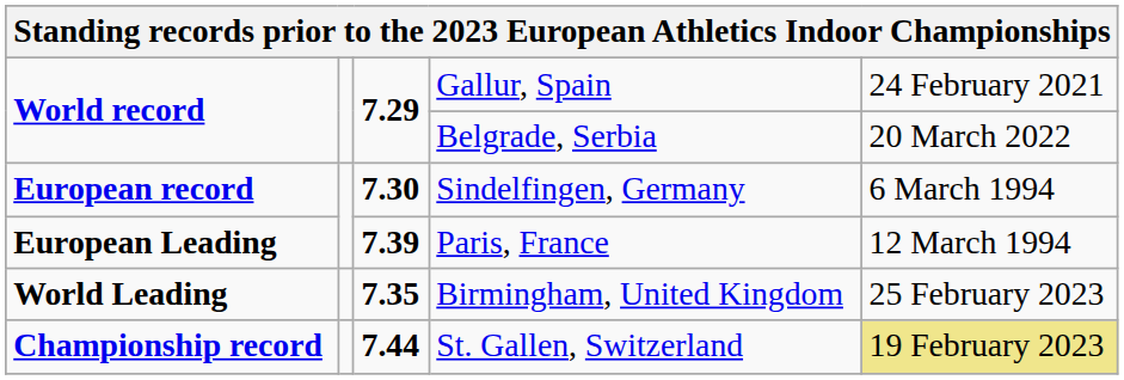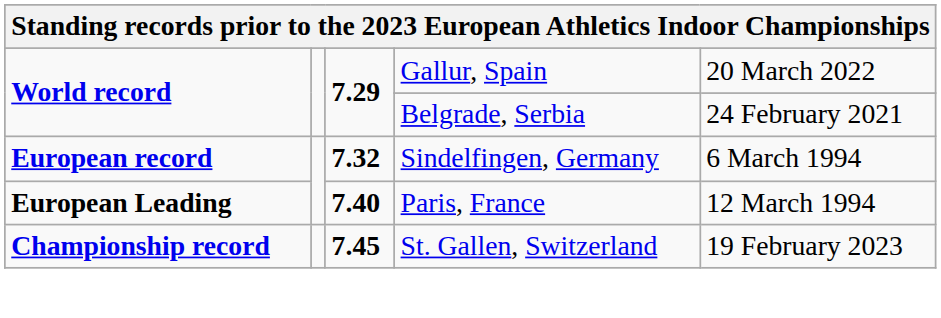 <table class="wikitable">
 <tr>
 <th colspan="5">Standing records prior to the 2023 European Athletics Indoor Championships</th>
 </tr>
 <tr>
 <td rowspan="2"><strong><a href='#'>World record</a></strong></td>
 <td rowspan="2"></td>
 <td rowspan="2"><strong>7.29 </strong></td>
 <td><a href='#'>Gallur</a>, <a href='#'>Spain</a></td>
-<td>24 February 2021</td>
+<td>20 March 2022</td>
 </tr>
 <tr>
 <td><a href='#'>Belgrade</a>, <a href='#'>Serbia</a></td>
-<td>20 March 2022</td>
+<td>24 February 2021</td>
 </tr>
 <tr>
 <td><strong><a href='#'>European record</a></strong></td>
 <td rowspan="2"></td>
-<td><strong>7.30</strong></td>
+<td><strong>7.32</strong></td>
 <td><a href='#'>Sindelfingen</a>, <a href='#'>Germany</a></td>
 <td>6 March 1994</td>
 </tr>
 <tr>
 <td><strong>European Leading</strong></td>
-<td><strong>7.39</strong></td>
+<td><strong>7.40</strong></td>
 <td><a href='#'>Paris</a>, <a href='#'>France</a></td>
 <td>12 March 1994</td>
 </tr>
 <tr>
-<td><strong>World Leading</strong></td>
-<td></td>
-<td><strong>7.35 </strong></td>
-<td><a href='#'>Birmingham</a>, <a href='#'>United Kingdom</a></td>
-<td>25 February 2023</td>
-</tr>
-<tr>
 <td><strong><a href='#'>Championship record</a></strong></td>
 <td></td>
-<td><strong>7.44</strong></td>
+<td><strong>7.45</strong></td>
 <td><a href='#'>St. Gallen</a>, <a href='#'>Switzerland</a></td>
-<td style="background: khaki;">19 February 2023</td>
+<td>19 February 2023</td>
 </tr>
 </table>
